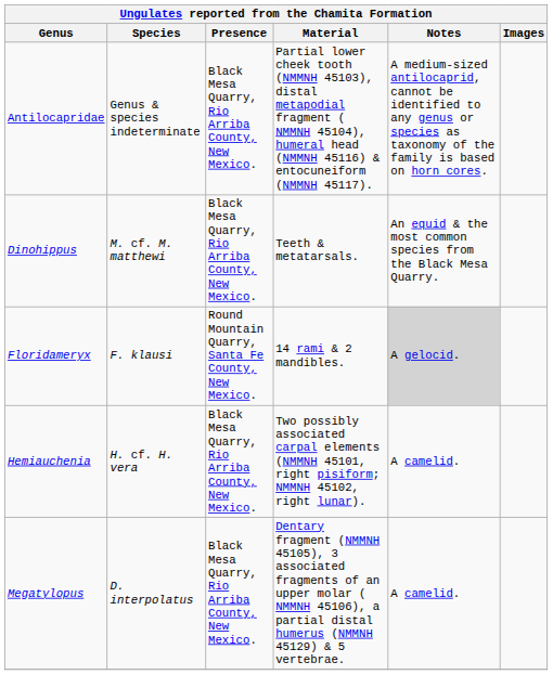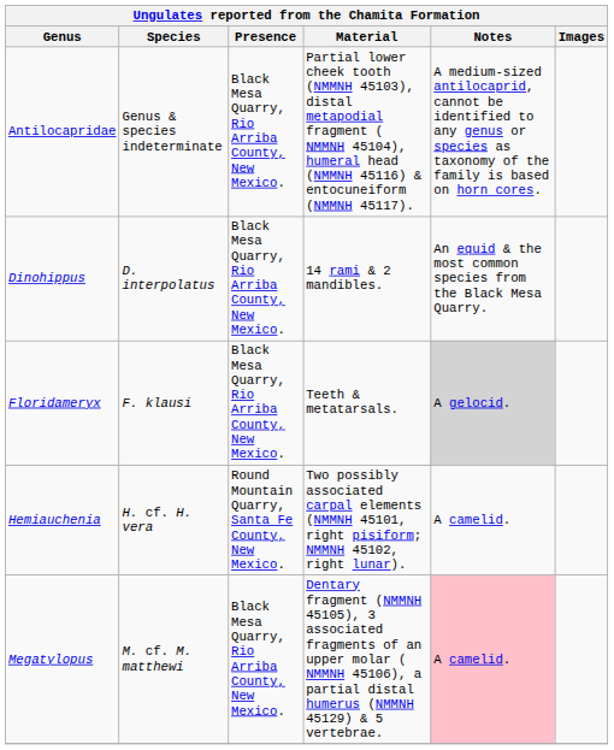 <table class="wikitable" align="center">
 <tr>
 <th colspan="6" align="center"><strong><a href='#'>Ungulates</a> reported from the Chamita Formation</strong></th>
 </tr>
 <tr>
 <th>Genus</th>
 <th>Species</th>
 <th>Presence</th>
 <th><strong>Material</strong></th>
 <th>Notes</th>
 <th>Images</th>
 </tr>
 <tr>
 <td><a href='#'>Antilocapridae</a></td>
 <td>Genus & species indeterminate</td>
 <td>Black Mesa Quarry, <a href='#'>Rio Arriba County, New Mexico</a>.</td>
 <td>Partial lower cheek tooth (<a href='#'>NMMNH</a> 45103), distal <a href='#'>metapodial</a> fragment ( <a href='#'>NMMNH</a>  45104), <a href='#'>humeral</a> head (<a href='#'>NMMNH</a> 45116) & entocuneiform (<a href='#'>NMMNH</a> 45117).</td>
 <td>A medium-sized <a href='#'>antilocaprid</a>, cannot be identified to any <a href='#'>genus</a> or <a href='#'>species</a> as taxonomy of the family is based on <a href='#'>horn cores</a>.</td>
 <td></td>
 </tr>
 <tr>
 <td><em><a href='#'>Dinohippus</a></em></td>
-<td><em>M.</em> cf. <em>M. matthewi</em></td>
+<td><em>D. interpolatus</em></td>
 <td>Black Mesa Quarry, <a href='#'>Rio Arriba County, New Mexico</a>.</td>
-<td>Teeth & metatarsals.</td>
+<td>14 <a href='#'>rami</a> & 2 mandibles.</td>
 <td>An <a href='#'>equid</a> & the most common species from the Black Mesa Quarry.</td>
 <td></td>
 </tr>
 <tr>
 <td><em><a href='#'>Floridameryx</a></em></td>
 <td><em>F. klausi</em></td>
-<td>Round Mountain Quarry, <a href='#'>Santa Fe County, New Mexico</a>.</td>
-<td>14 <a href='#'>rami</a> & 2 mandibles.</td>
+<td>Black Mesa Quarry, <a href='#'>Rio Arriba County, New Mexico</a>.</td>
+<td>Teeth & metatarsals.</td>
 <td style="background: lightgrey;">A <a href='#'>gelocid</a>.</td>
 <td></td>
 </tr>
 <tr>
 <td><em><a href='#'>Hemiauchenia</a></em></td>
 <td><em>H.</em> cf. <em>H. vera</em></td>
-<td>Black Mesa Quarry, <a href='#'>Rio Arriba County, New Mexico</a>.</td>
+<td>Round Mountain Quarry, <a href='#'>Santa Fe County, New Mexico</a>.</td>
 <td>Two possibly  associated  <a href='#'>carpal</a>  elements (<a href='#'>NMMNH</a>  45101,  right  <a href='#'>pisiform</a>; <a href='#'>NMMNH</a> 45102, right <a href='#'>lunar</a>).</td>
 <td>A <a href='#'>camelid</a>.</td>
 <td></td>
 </tr>
 <tr>
 <td><em><a href='#'>Megatylopus</a></em></td>
-<td><em>D. interpolatus</em></td>
+<td><em>M.</em> cf. <em>M. matthewi</em></td>
 <td>Black Mesa Quarry, <a href='#'>Rio Arriba County, New Mexico</a>.</td>
 <td><a href='#'>Dentary</a> fragment (<a href='#'>NMMNH</a>  45105), 3 associated fragments of an upper molar ( <a href='#'>NMMNH</a>  45106), a partial distal <a href='#'>humerus</a> (<a href='#'>NMMNH</a> 45129) & 5 vertebrae.</td>
-<td>A <a href='#'>camelid</a>.</td>
+<td style="background: pink;">A <a href='#'>camelid</a>.</td>
 <td></td>
 </tr>
 <tr>
 </tr>
 </table>
